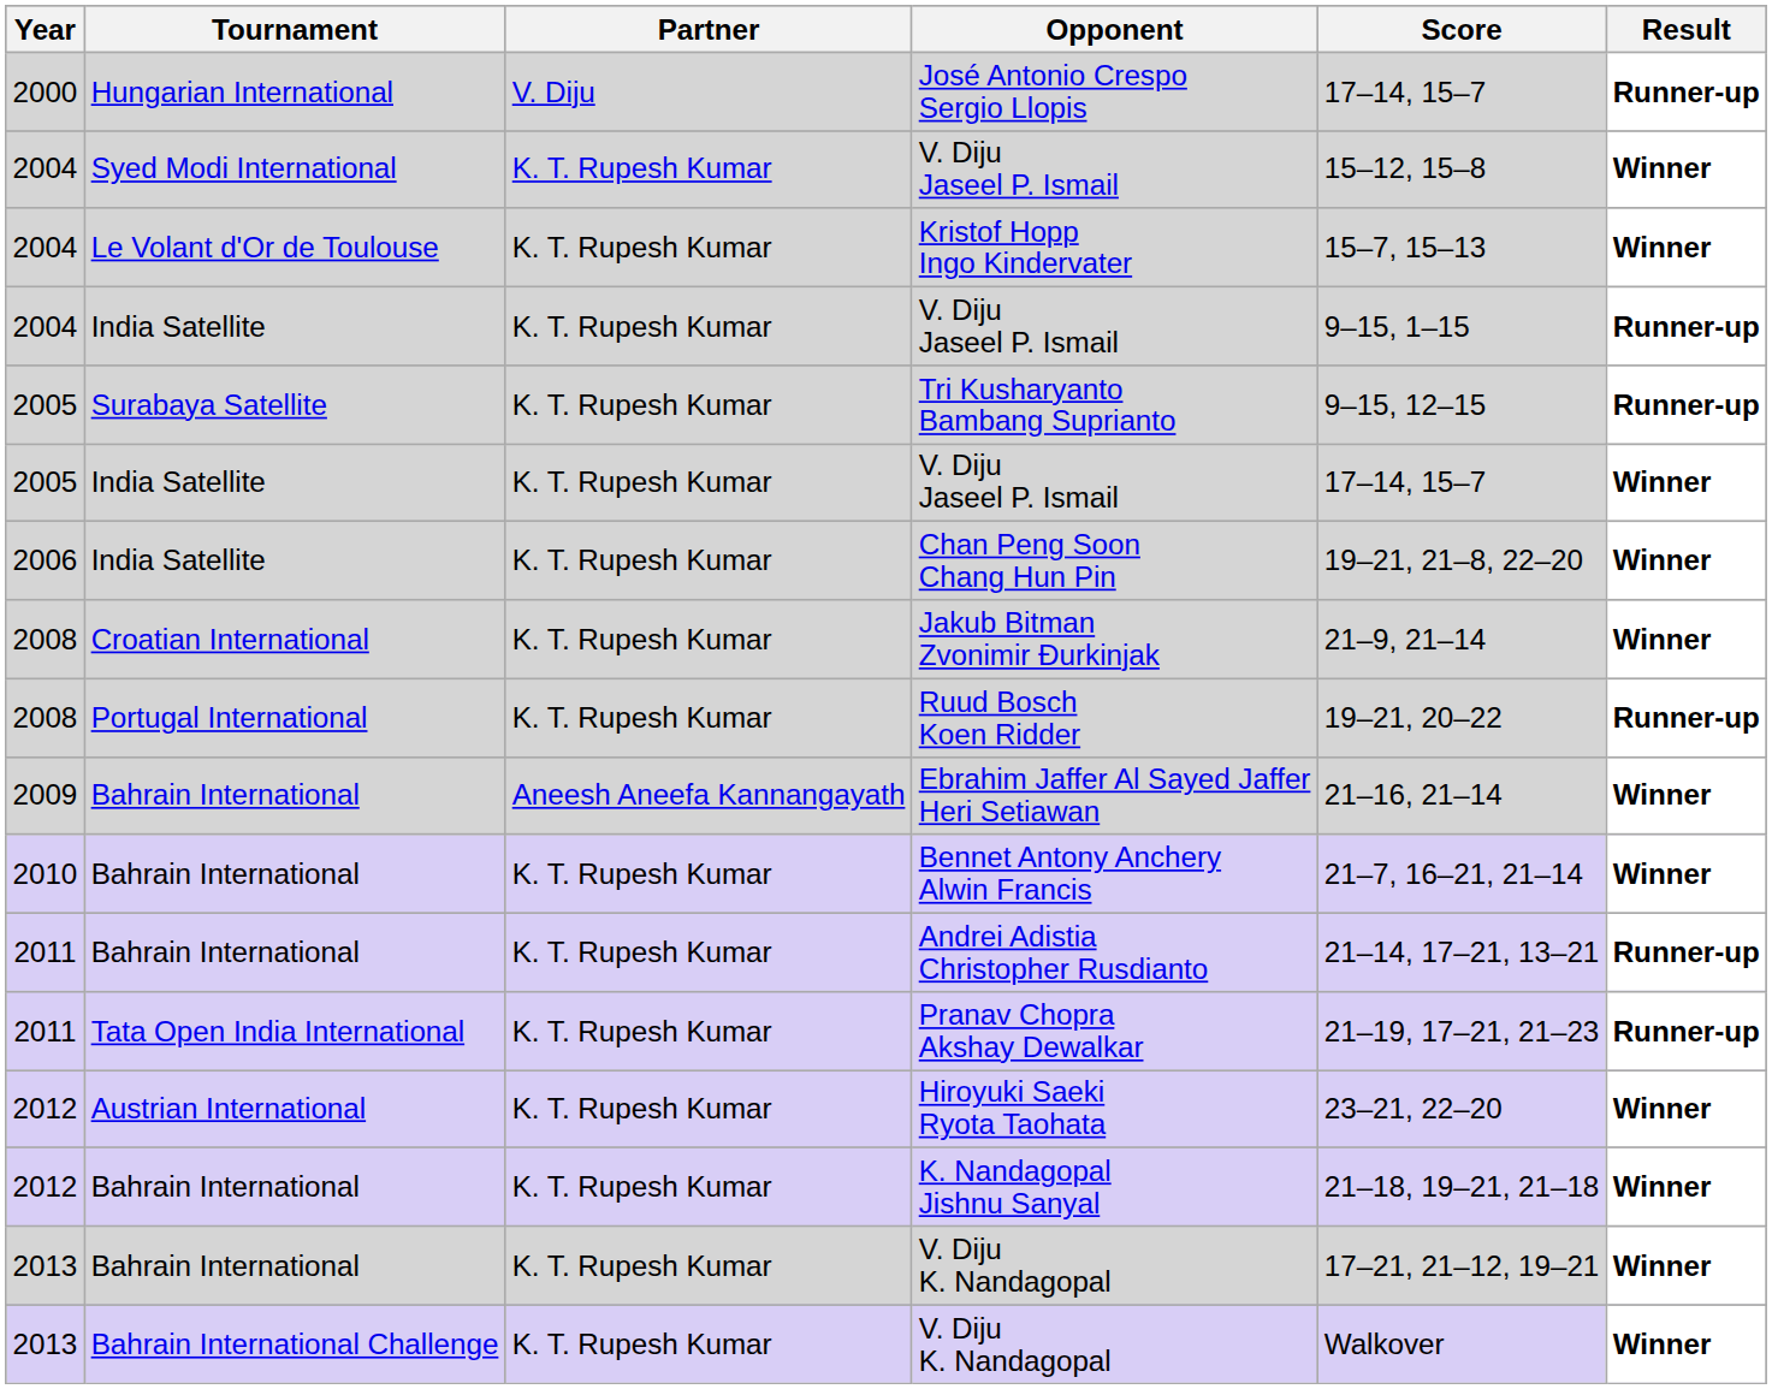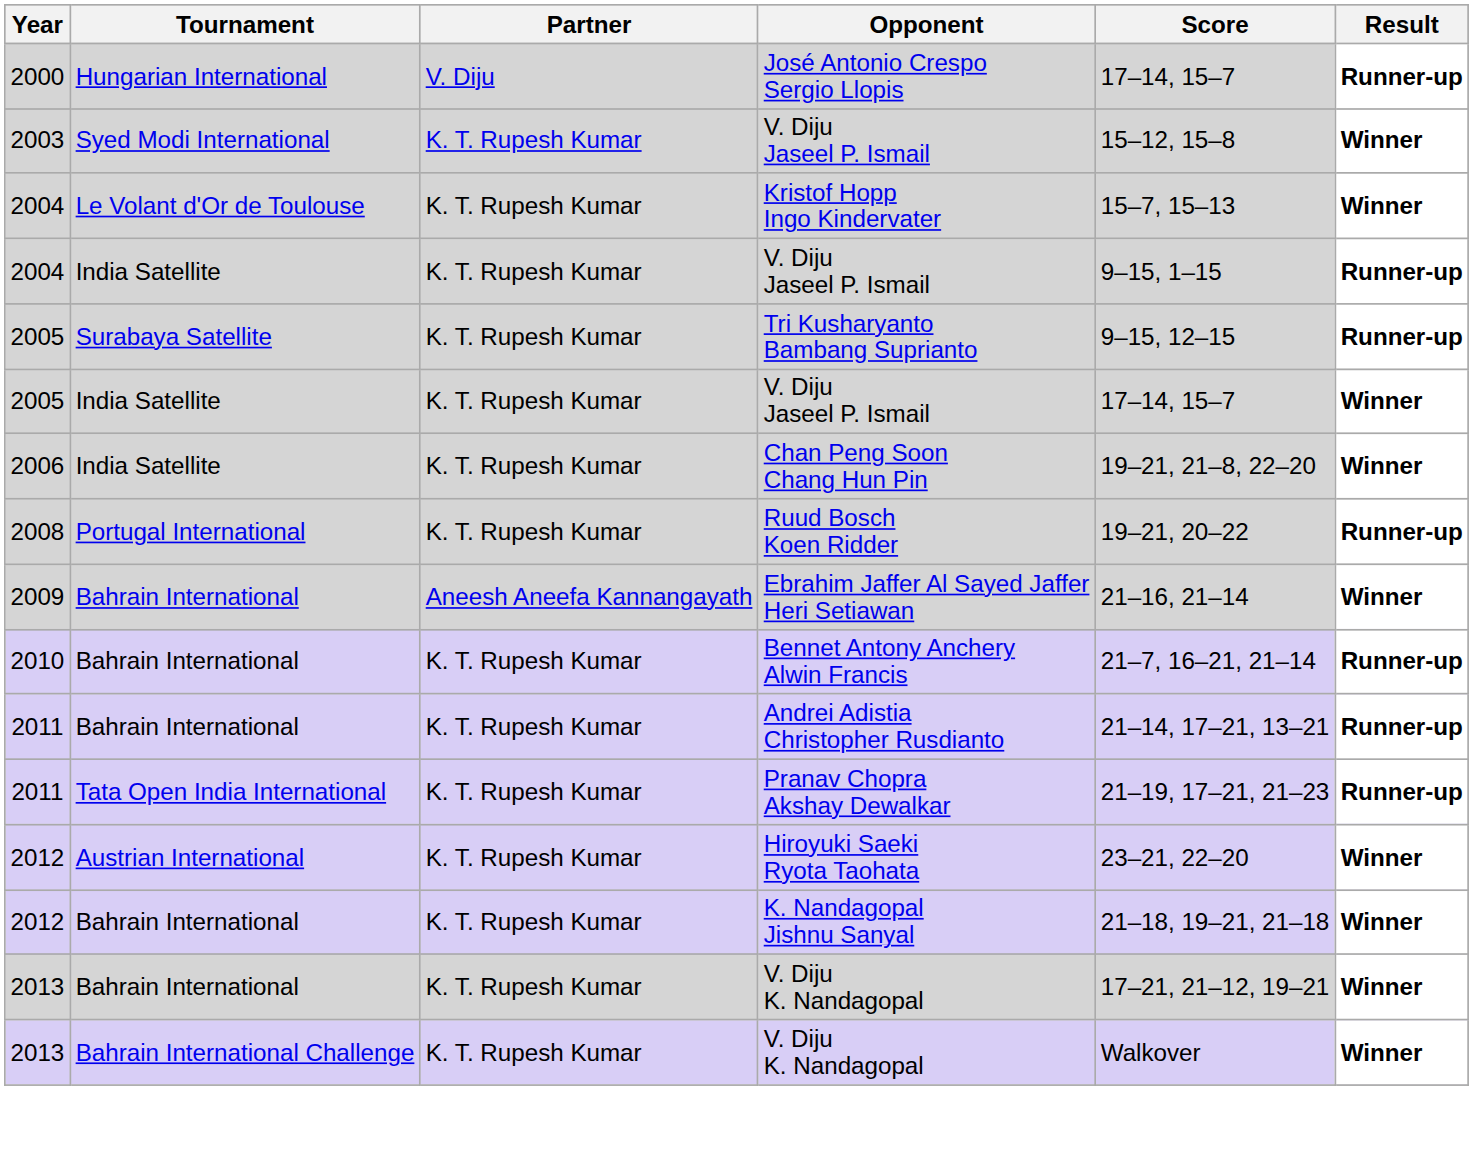 <table class="sortable wikitable" style="font-size: 90%;">
 <tr>
 <th>Year</th>
 <th>Tournament</th>
 <th>Partner</th>
 <th>Opponent</th>
 <th>Score</th>
 <th>Result</th>
 </tr>
 <tr style="background:#D5D5D5">
 <td align="center">2000</td>
 <td align="left"><a href='#'>Hungarian International</a></td>
 <td align="left"> <a href='#'>V. Diju</a></td>
 <td align="left"> <a href='#'>José Antonio Crespo</a> <br>  <a href='#'>Sergio Llopis</a></td>
 <td align="left">17–14, 15–7</td>
 <td style="text-align:left; background:white"> <strong>Runner-up</strong></td>
 </tr>
 <tr style="background:#D5D5D5">
-<td align="center">2004</td>
+<td align="center">2003</td>
 <td align="left"><a href='#'>Syed Modi International</a></td>
 <td align="left"> <a href='#'>K. T. Rupesh Kumar</a></td>
 <td align="left"> V. Diju <br>  <a href='#'>Jaseel P. Ismail</a></td>
 <td align="left">15–12, 15–8</td>
 <td style="text-align:left; background:white"> <strong>Winner</strong></td>
 </tr>
 <tr style="background:#D5D5D5">
 <td align="center">2004</td>
 <td align="left"><a href='#'>Le Volant d'Or de Toulouse</a></td>
 <td align="left"> K. T. Rupesh Kumar</td>
 <td align="left"> <a href='#'>Kristof Hopp</a> <br>  <a href='#'>Ingo Kindervater</a></td>
 <td align="left">15–7, 15–13</td>
 <td style="text-align:left; background:white"> <strong>Winner</strong></td>
 </tr>
 <tr style="background:#D5D5D5">
 <td align="center">2004</td>
 <td align="left">India Satellite</td>
 <td align="left"> K. T. Rupesh Kumar</td>
 <td align="left"> V. Diju <br>  Jaseel P. Ismail</td>
 <td align="left">9–15, 1–15</td>
 <td style="text-align:left; background:white"> <strong>Runner-up</strong></td>
 </tr>
 <tr style="background:#D5D5D5">
 <td align="center">2005</td>
 <td align="left"><a href='#'>Surabaya Satellite</a></td>
 <td align="left"> K. T. Rupesh Kumar</td>
 <td align="left"> <a href='#'>Tri Kusharyanto</a> <br>  <a href='#'>Bambang Suprianto</a></td>
 <td align="left">9–15, 12–15</td>
 <td style="text-align:left; background:white"> <strong>Runner-up</strong></td>
 </tr>
 <tr style="background:#D5D5D5">
 <td align="center">2005</td>
 <td align="left">India Satellite</td>
 <td align="left"> K. T. Rupesh Kumar</td>
 <td align="left"> V. Diju <br>  Jaseel P. Ismail</td>
 <td align="left">17–14, 15–7</td>
 <td style="text-align:left; background:white"> <strong>Winner</strong></td>
 </tr>
 <tr style="background:#D5D5D5">
 <td align="center">2006</td>
 <td align="left">India Satellite</td>
 <td align="left"> K. T. Rupesh Kumar</td>
 <td align="left"> <a href='#'>Chan Peng Soon</a> <br>  <a href='#'>Chang Hun Pin</a></td>
 <td align="left">19–21, 21–8, 22–20</td>
 <td style="text-align:left; background:white"> <strong>Winner</strong></td>
 </tr>
 <tr style="background:#D5D5D5">
 <td align="center">2008</td>
-<td align="left"><a href='#'>Croatian International</a></td>
-<td align="left"> K. T. Rupesh Kumar</td>
-<td align="left"> <a href='#'>Jakub Bitman</a> <br>  <a href='#'>Zvonimir Đurkinjak</a></td>
-<td align="left">21–9, 21–14</td>
-<td style="text-align:left; background:white"> <strong>Winner</strong></td>
-</tr>
-<tr style="background:#D5D5D5">
-<td align="center">2008</td>
 <td align="left"><a href='#'>Portugal International</a></td>
 <td align="left"> K. T. Rupesh Kumar</td>
 <td align="left"> <a href='#'>Ruud Bosch</a> <br>  <a href='#'>Koen Ridder</a></td>
 <td align="left">19–21, 20–22</td>
 <td style="text-align:left; background:white"> <strong>Runner-up</strong></td>
 </tr>
 <tr style="background:#D5D5D5">
 <td align="center">2009</td>
 <td align="left"><a href='#'>Bahrain International</a></td>
 <td align="left"> <a href='#'>Aneesh Aneefa Kannangayath</a></td>
 <td align="left"> <a href='#'>Ebrahim Jaffer Al Sayed Jaffer</a> <br>  <a href='#'>Heri Setiawan</a></td>
 <td align="left">21–16, 21–14</td>
 <td style="text-align:left; background:white"> <strong>Winner</strong></td>
 </tr>
 <tr style="background:#D8CEF6">
 <td align="center">2010</td>
 <td align="left">Bahrain International</td>
 <td align="left"> K. T. Rupesh Kumar</td>
 <td align="left"> <a href='#'>Bennet Antony Anchery</a> <br>  <a href='#'>Alwin Francis</a></td>
 <td align="left">21–7, 16–21, 21–14</td>
-<td style="text-align:left; background:white"> <strong>Winner</strong></td>
+<td style="text-align:left; background:white"> <strong>Runner-up</strong></td>
 </tr>
 <tr style="background:#D8CEF6">
 <td align="center">2011</td>
 <td align="left">Bahrain International</td>
 <td align="left"> K. T. Rupesh Kumar</td>
 <td align="left"> <a href='#'>Andrei Adistia</a> <br>  <a href='#'>Christopher Rusdianto</a></td>
 <td align="left">21–14, 17–21, 13–21</td>
 <td style="text-align:left; background:white"> <strong>Runner-up</strong></td>
 </tr>
 <tr style="background:#D8CEF6">
 <td align="center">2011</td>
 <td align="left"><a href='#'>Tata Open India International</a></td>
 <td align="left"> K. T. Rupesh Kumar</td>
 <td align="left"> <a href='#'>Pranav Chopra</a> <br>  <a href='#'>Akshay Dewalkar</a></td>
 <td align="left">21–19, 17–21, 21–23</td>
 <td style="text-align:left; background:white"> <strong>Runner-up</strong></td>
 </tr>
 <tr style="background:#D8CEF6">
 <td align="center">2012</td>
 <td align="left"><a href='#'>Austrian International</a></td>
 <td align="left"> K. T. Rupesh Kumar</td>
 <td align="left"> <a href='#'>Hiroyuki Saeki</a> <br>  <a href='#'>Ryota Taohata</a></td>
 <td align="left">23–21, 22–20</td>
 <td style="text-align:left; background:white"> <strong>Winner</strong></td>
 </tr>
 <tr style="background:#D8CEF6">
 <td align="center">2012</td>
 <td align="left">Bahrain International</td>
 <td align="left"> K. T. Rupesh Kumar</td>
 <td align="left"> <a href='#'>K. Nandagopal</a> <br>  <a href='#'>Jishnu Sanyal</a></td>
 <td align="left">21–18, 19–21, 21–18</td>
 <td style="text-align:left; background:white"> <strong>Winner</strong></td>
 </tr>
 <tr style="background:#D5D5D5">
 <td align="center">2013</td>
 <td align="left">Bahrain International</td>
 <td align="left"> K. T. Rupesh Kumar</td>
 <td align="left"> V. Diju <br>  K. Nandagopal</td>
 <td align="left">17–21, 21–12, 19–21</td>
 <td style="text-align:left; background:white"> <strong>Winner</strong></td>
 </tr>
 <tr style="background:#D8CEF6">
 <td align="center">2013</td>
 <td align="left"><a href='#'>Bahrain International Challenge</a></td>
 <td align="left"> K. T. Rupesh Kumar</td>
 <td align="left"> V. Diju <br>  K. Nandagopal</td>
 <td align="left">Walkover</td>
 <td style="text-align:left; background:white"> <strong>Winner</strong></td>
 </tr>
 </table>
